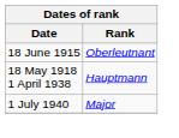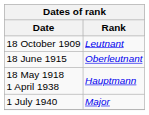 <table class="wikitable float-right">
 <tr bgcolor="silver">
 <th colspan = "2">Dates of rank</th>
 </tr>
 <tr bgcolor="silver">
 <th>Date</th>
 <th>Rank</th>
+</tr>
+<tr>
+<td>18 October 1909</td>
+<td><em><a href='#'>Leutnant</a></em></td>
 </tr>
 <tr>
 <td>18 June 1915</td>
 <td><em><a href='#'>Oberleutnant</a></em></td>
 </tr>
 <tr>
 <td>18 May 1918<br>1 April 1938</td>
 <td><em><a href='#'>Hauptmann</a></em></td>
 </tr>
 <tr>
 <td>1 July 1940</td>
 <td><em><a href='#'>Major</a></em></td>
 </tr>
 <tr>
 </tr>
 </table>
